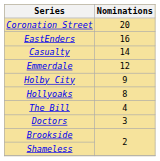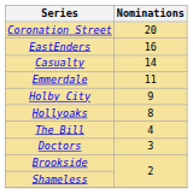 <table class="wikitable" rowspan=2 style="text-align: center; background: #f6e39c">
 <tr>
 <th scope="col" align="center">Series</th>
 <th scope="col" width="55">Nominations</th>
 </tr>
 <tr>
 <td><em><a href='#'>Coronation Street</a></em></td>
 <td>20</td>
 </tr>
 <tr>
 <td><em><a href='#'>EastEnders</a></em></td>
 <td>16</td>
 </tr>
 <tr>
 <td><em><a href='#'>Casualty</a></em></td>
 <td>14</td>
 </tr>
 <tr>
 <td><em><a href='#'>Emmerdale</a></em></td>
-<td>12</td>
+<td>11</td>
 </tr>
 <tr>
 <td><em><a href='#'>Holby City</a></em></td>
 <td>9</td>
 </tr>
 <tr>
 <td><em><a href='#'>Hollyoaks</a></em></td>
 <td>8</td>
 </tr>
 <tr>
 <td><em><a href='#'>The Bill</a></em></td>
 <td>4</td>
 </tr>
 <tr>
 <td><em><a href='#'>Doctors</a></em></td>
 <td>3</td>
 </tr>
 <tr>
 <td><em><a href='#'>Brookside</a></em></td>
 <td rowspan=2>2</td>
 </tr>
 <tr>
 <td><em><a href='#'>Shameless</a></em></td>
 </tr>
 <tr>
 </tr>
 </table>
